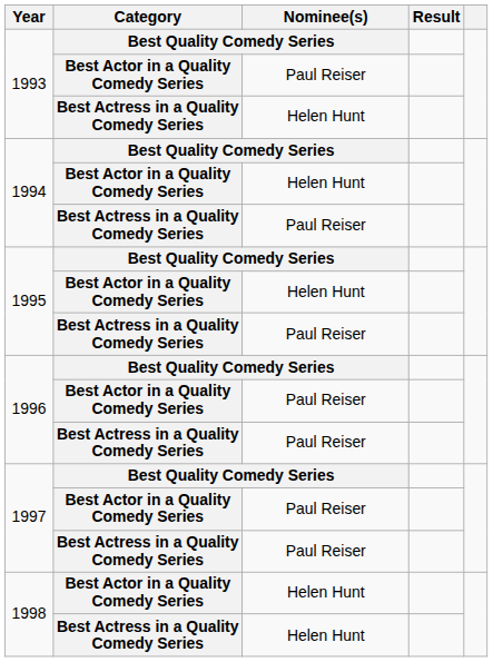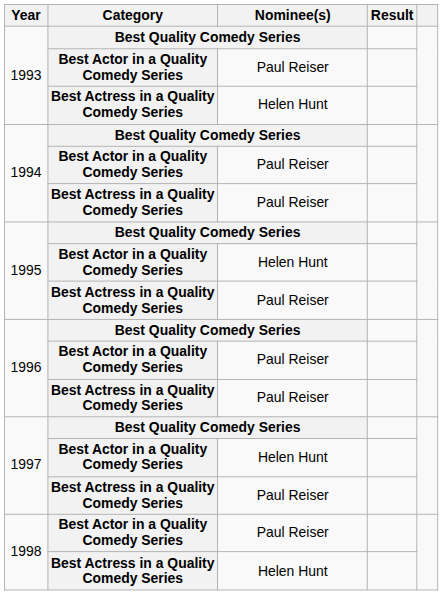 <table class="wikitable plainrowheaders" style="font-size: 100%; text-align:center" width=80%>
 <tr>
 <th scope="col" width="10%">Year</th>
 <th scope="col" width="40%">Category</th>
 <th scope="col" width="35%">Nominee(s)</th>
 <th scope="col" width="10%">Result</th>
 <th scope="col" width="5%"></th>
 </tr>
 <tr>
 <td rowspan="3">1993</td>
 <th scope="row" style="text-align:center" colspan="2">Best Quality Comedy Series</th>
 <td></td>
 <td rowspan="3"></td>
 </tr>
 <tr>
 <th scope="row" style="text-align:center">Best Actor in a Quality Comedy Series</th>
 <td>Paul Reiser</td>
 <td></td>
 </tr>
 <tr>
 <th scope="row" style="text-align:center">Best Actress in a Quality Comedy Series</th>
 <td>Helen Hunt</td>
 <td></td>
 </tr>
 <tr>
 <td rowspan="3">1994</td>
 <th scope="row" style="text-align:center" colspan="2">Best Quality Comedy Series</th>
 <td></td>
 <td rowspan="3"></td>
 </tr>
 <tr>
 <th scope="row" style="text-align:center">Best Actor in a Quality Comedy Series</th>
-<td>Helen Hunt</td>
+<td>Paul Reiser</td>
 <td></td>
 </tr>
 <tr>
 <th scope="row" style="text-align:center">Best Actress in a Quality Comedy Series</th>
 <td>Paul Reiser</td>
 <td></td>
 </tr>
 <tr>
 <td rowspan="3">1995</td>
 <th scope="row" style="text-align:center" colspan="2">Best Quality Comedy Series</th>
 <td></td>
 <td rowspan="3"></td>
 </tr>
 <tr>
 <th scope="row" style="text-align:center">Best Actor in a Quality Comedy Series</th>
 <td>Helen Hunt</td>
 <td></td>
 </tr>
 <tr>
 <th scope="row" style="text-align:center">Best Actress in a Quality Comedy Series</th>
 <td>Paul Reiser</td>
 <td></td>
 </tr>
 <tr>
 <td rowspan="3">1996</td>
 <th scope="row" style="text-align:center" colspan="2">Best Quality Comedy Series</th>
 <td></td>
 <td rowspan="3"></td>
 </tr>
 <tr>
 <th scope="row" style="text-align:center">Best Actor in a Quality Comedy Series</th>
 <td>Paul Reiser</td>
 <td></td>
 </tr>
 <tr>
 <th scope="row" style="text-align:center">Best Actress in a Quality Comedy Series</th>
 <td>Paul Reiser</td>
 <td></td>
 </tr>
 <tr>
 <td rowspan="3">1997</td>
 <th scope="row" style="text-align:center" colspan="2">Best Quality Comedy Series</th>
 <td></td>
 <td rowspan="3"></td>
 </tr>
 <tr>
 <th scope="row" style="text-align:center">Best Actor in a Quality Comedy Series</th>
-<td>Paul Reiser</td>
+<td>Helen Hunt</td>
 <td></td>
 </tr>
 <tr>
 <th scope="row" style="text-align:center">Best Actress in a Quality Comedy Series</th>
 <td>Paul Reiser</td>
 <td></td>
 </tr>
 <tr>
 <td rowspan="2">1998</td>
 <th scope="row" style="text-align:center">Best Actor in a Quality Comedy Series</th>
-<td>Helen Hunt</td>
+<td>Paul Reiser</td>
 <td></td>
 <td rowspan="3"></td>
 </tr>
 <tr>
 <th scope="row" style="text-align:center">Best Actress in a Quality Comedy Series</th>
 <td>Helen Hunt</td>
 <td></td>
 </tr>
 </table>
